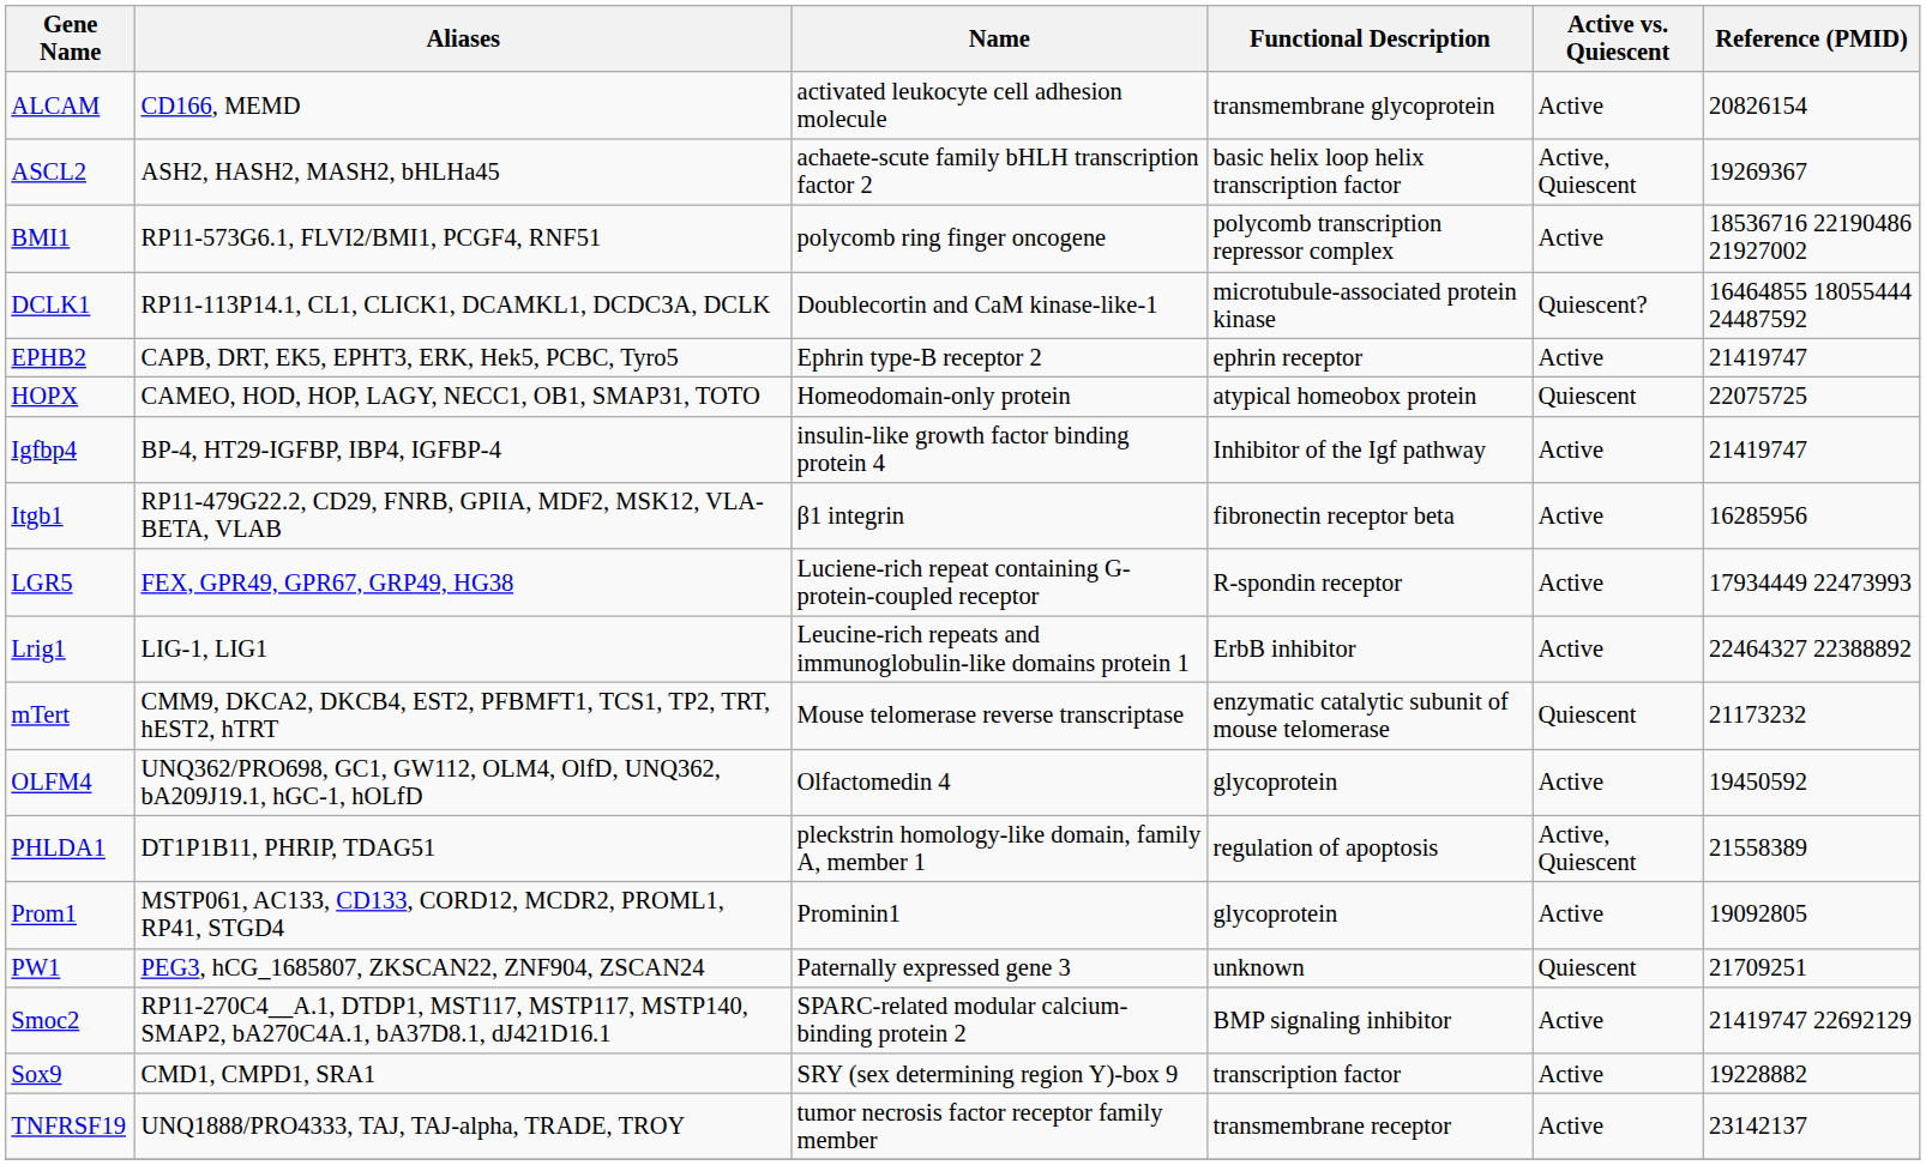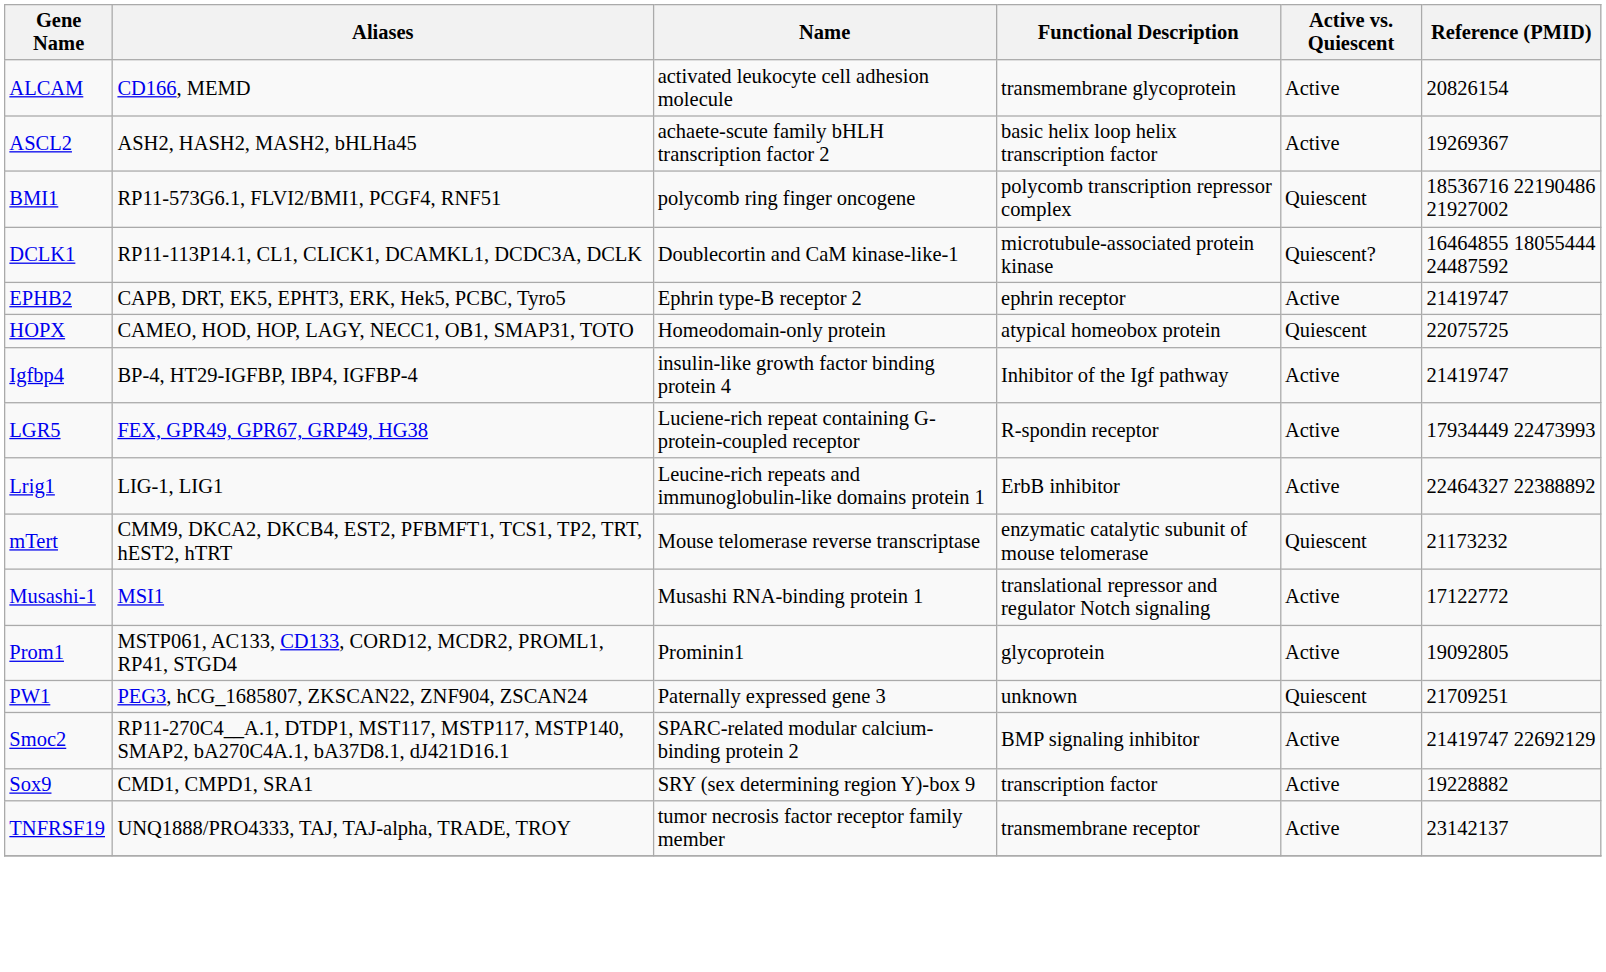 <table class="wikitable">
 <tr>
 <th>Gene Name</th>
 <th>Aliases</th>
 <th>Name</th>
 <th>Functional Description</th>
 <th>Active vs. Quiescent</th>
 <th>Reference (PMID)</th>
 </tr>
 <tr>
 <td><a href='#'>ALCAM</a></td>
 <td><a href='#'>CD166</a>, MEMD</td>
 <td>activated leukocyte cell adhesion molecule</td>
 <td>transmembrane glycoprotein</td>
 <td>Active</td>
 <td>20826154</td>
 </tr>
 <tr>
 <td><a href='#'>ASCL2</a></td>
 <td>ASH2, HASH2, MASH2, bHLHa45</td>
 <td>achaete-scute family bHLH transcription factor 2</td>
 <td>basic helix loop helix transcription factor</td>
-<td>Active, Quiescent</td>
+<td>Active</td>
 <td>19269367</td>
 </tr>
 <tr>
 <td><a href='#'>BMI1</a></td>
 <td>RP11-573G6.1, FLVI2/BMI1, PCGF4, RNF51</td>
 <td>polycomb ring finger oncogene</td>
 <td>polycomb transcription repressor complex</td>
-<td>Active</td>
+<td>Quiescent</td>
 <td>18536716 22190486  21927002</td>
 </tr>
 <tr>
 <td><a href='#'>DCLK1</a></td>
 <td>RP11-113P14.1, CL1, CLICK1, DCAMKL1, DCDC3A, DCLK</td>
 <td>Doublecortin and CaM kinase-like-1</td>
 <td>microtubule-associated protein kinase</td>
 <td>Quiescent?</td>
 <td>16464855 18055444 24487592</td>
 </tr>
 <tr>
 <td><a href='#'>EPHB2</a></td>
 <td>CAPB, DRT, EK5, EPHT3, ERK, Hek5, PCBC, Tyro5</td>
 <td>Ephrin type-B receptor 2</td>
 <td>ephrin receptor</td>
 <td>Active</td>
 <td>21419747</td>
 </tr>
 <tr>
 <td><a href='#'>HOPX</a></td>
 <td>CAMEO, HOD, HOP, LAGY, NECC1, OB1, SMAP31, TOTO</td>
 <td>Homeodomain-only protein</td>
 <td>atypical homeobox protein</td>
 <td>Quiescent</td>
 <td>22075725</td>
 </tr>
 <tr>
 <td><a href='#'>Igfbp4</a></td>
 <td>BP-4, HT29-IGFBP, IBP4, IGFBP-4</td>
 <td>insulin-like growth factor binding protein 4</td>
 <td>Inhibitor of the Igf pathway</td>
 <td>Active</td>
 <td>21419747</td>
 </tr>
 <tr>
-<td><a href='#'>Itgb1</a></td>
-<td>RP11-479G22.2, CD29, FNRB, GPIIA, MDF2, MSK12, VLA-BETA, VLAB</td>
-<td>β1 integrin</td>
-<td>fibronectin receptor beta</td>
-<td>Active</td>
-<td>16285956</td>
-</tr>
-<tr>
 <td><a href='#'>LGR5</a></td>
 <td><a href='#'>FEX, GPR49, GPR67, GRP49, HG38</a></td>
 <td>Luciene-rich repeat containing G-protein-coupled receptor</td>
 <td>R-spondin receptor</td>
 <td>Active</td>
 <td>17934449 22473993</td>
 </tr>
 <tr>
 <td><a href='#'>Lrig1</a></td>
 <td>LIG-1, LIG1</td>
 <td>Leucine-rich repeats and immunoglobulin-like domains protein 1</td>
 <td>ErbB inhibitor</td>
 <td>Active</td>
 <td>22464327 22388892 </td>
 </tr>
 <tr>
 <td><a href='#'>mTert</a></td>
 <td>CMM9, DKCA2, DKCB4, EST2, PFBMFT1, TCS1, TP2, TRT, hEST2, hTRT</td>
 <td>Mouse telomerase reverse transcriptase</td>
 <td>enzymatic catalytic subunit of mouse telomerase</td>
 <td>Quiescent</td>
 <td>21173232</td>
 </tr>
 <tr>
-<td><a href='#'>OLFM4</a></td>
-<td>UNQ362/PRO698, GC1, GW112, OLM4, OlfD, UNQ362, bA209J19.1, hGC-1, hOLfD</td>
-<td>Olfactomedin 4</td>
-<td>glycoprotein</td>
+<td><a href='#'>Musashi-1</a></td>
+<td><a href='#'>MSI1</a></td>
+<td>Musashi RNA-binding protein 1</td>
+<td>translational repressor and regulator Notch signaling</td>
 <td>Active</td>
-<td>19450592</td>
-</tr>
-<tr>
-<td><a href='#'>PHLDA1</a></td>
-<td>DT1P1B11, PHRIP, TDAG51</td>
-<td>pleckstrin homology-like domain, family A, member 1</td>
-<td>regulation of apoptosis</td>
-<td>Active, Quiescent</td>
-<td>21558389</td>
+<td>17122772</td>
 </tr>
 <tr>
 <td><a href='#'>Prom1</a></td>
 <td>MSTP061, AC133, <a href='#'>CD133</a>, CORD12, MCDR2, PROML1, RP41, STGD4</td>
 <td>Prominin1</td>
 <td>glycoprotein</td>
 <td>Active</td>
 <td>19092805</td>
 </tr>
 <tr>
 <td><a href='#'>PW1</a></td>
 <td><a href='#'>PEG3</a>, hCG_1685807, ZKSCAN22, ZNF904, ZSCAN24</td>
 <td>Paternally expressed gene 3</td>
 <td>unknown</td>
 <td>Quiescent</td>
 <td>21709251</td>
 </tr>
 <tr>
 <td><a href='#'>Smoc2</a></td>
 <td>RP11-270C4__A.1, DTDP1, MST117, MSTP117, MSTP140, SMAP2, bA270C4A.1, bA37D8.1, dJ421D16.1</td>
 <td>SPARC-related modular calcium-binding protein 2</td>
 <td>BMP signaling inhibitor</td>
 <td>Active</td>
 <td>21419747 22692129</td>
 </tr>
 <tr>
 <td><a href='#'>Sox9</a></td>
 <td>CMD1, CMPD1, SRA1</td>
 <td>SRY (sex determining region Y)-box 9</td>
 <td>transcription factor</td>
 <td>Active</td>
 <td>19228882</td>
 </tr>
 <tr>
 <td><a href='#'>TNFRSF19</a></td>
 <td>UNQ1888/PRO4333, TAJ, TAJ-alpha, TRADE, TROY</td>
 <td>tumor necrosis factor receptor family member</td>
 <td>transmembrane receptor</td>
 <td>Active</td>
 <td>23142137</td>
 </tr>
 <tr>
 </tr>
 </table>
